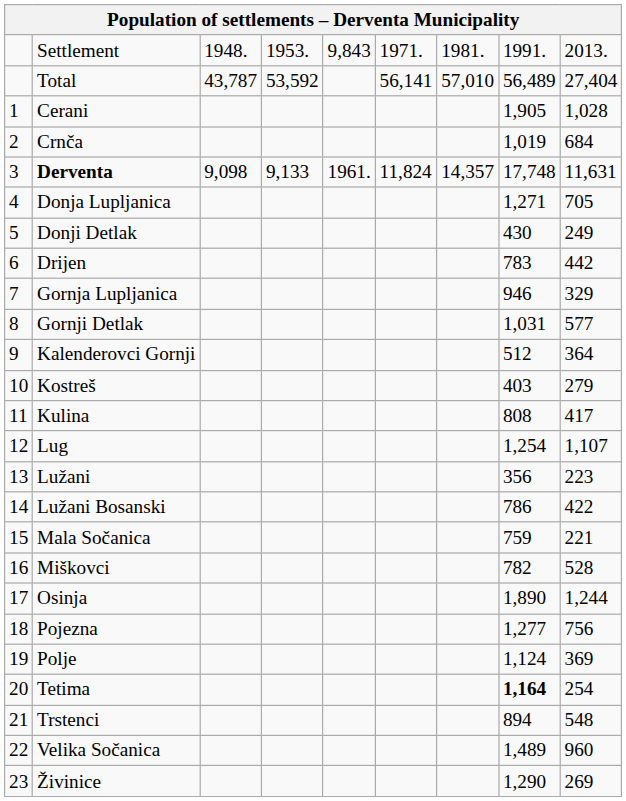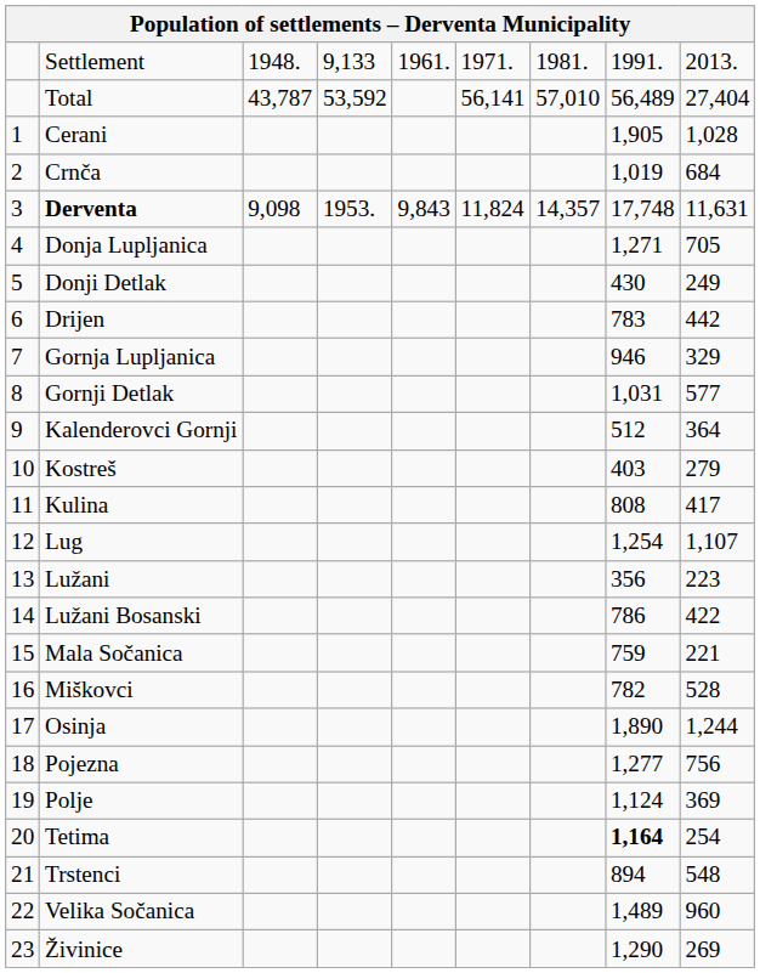 <table class="wikitable">
 <tr>
 <th colspan="9">Population of settlements – Derventa Municipality</th>
 </tr>
 <tr>
 <td></td>
 <td>Settlement</td>
 <td>1948.</td>
-<td>1953.</td>
-<td>9,843</td>
+<td>9,133</td>
+<td>1961.</td>
 <td>1971.</td>
 <td>1981.</td>
 <td>1991.</td>
 <td>2013.</td>
 </tr>
 <tr>
 <td></td>
 <td>Total</td>
 <td>43,787</td>
 <td>53,592</td>
 <td></td>
 <td>56,141</td>
 <td>57,010</td>
 <td>56,489</td>
 <td>27,404</td>
 </tr>
 <tr>
 <td>1</td>
 <td>Cerani</td>
 <td></td>
 <td></td>
 <td></td>
 <td></td>
 <td></td>
 <td>1,905</td>
 <td>1,028</td>
 </tr>
 <tr>
 <td>2</td>
 <td>Crnča</td>
 <td></td>
 <td></td>
 <td></td>
 <td></td>
 <td></td>
 <td>1,019</td>
 <td>684</td>
 </tr>
 <tr>
 <td>3</td>
 <td><strong>Derventa</strong></td>
 <td>9,098</td>
-<td>9,133</td>
-<td>1961.</td>
+<td>1953.</td>
+<td>9,843</td>
 <td>11,824</td>
 <td>14,357</td>
 <td>17,748</td>
 <td>11,631</td>
 </tr>
 <tr>
 <td>4</td>
 <td>Donja Lupljanica</td>
 <td></td>
 <td></td>
 <td></td>
 <td></td>
 <td></td>
 <td>1,271</td>
 <td>705</td>
 </tr>
 <tr>
 <td>5</td>
 <td>Donji Detlak</td>
 <td></td>
 <td></td>
 <td></td>
 <td></td>
 <td></td>
 <td>430</td>
 <td>249</td>
 </tr>
 <tr>
 <td>6</td>
 <td>Drijen</td>
 <td></td>
 <td></td>
 <td></td>
 <td></td>
 <td></td>
 <td>783</td>
 <td>442</td>
 </tr>
 <tr>
 <td>7</td>
 <td>Gornja Lupljanica</td>
 <td></td>
 <td></td>
 <td></td>
 <td></td>
 <td></td>
 <td>946</td>
 <td>329</td>
 </tr>
 <tr>
 <td>8</td>
 <td>Gornji Detlak</td>
 <td></td>
 <td></td>
 <td></td>
 <td></td>
 <td></td>
 <td>1,031</td>
 <td>577</td>
 </tr>
 <tr>
 <td>9</td>
 <td>Kalenderovci Gornji</td>
 <td></td>
 <td></td>
 <td></td>
 <td></td>
 <td></td>
 <td>512</td>
 <td>364</td>
 </tr>
 <tr>
 <td>10</td>
 <td>Kostreš</td>
 <td></td>
 <td></td>
 <td></td>
 <td></td>
 <td></td>
 <td>403</td>
 <td>279</td>
 </tr>
 <tr>
 <td>11</td>
 <td>Kulina</td>
 <td></td>
 <td></td>
 <td></td>
 <td></td>
 <td></td>
 <td>808</td>
 <td>417</td>
 </tr>
 <tr>
 <td>12</td>
 <td>Lug</td>
 <td></td>
 <td></td>
 <td></td>
 <td></td>
 <td></td>
 <td>1,254</td>
 <td>1,107</td>
 </tr>
 <tr>
 <td>13</td>
 <td>Lužani</td>
 <td></td>
 <td></td>
 <td></td>
 <td></td>
 <td></td>
 <td>356</td>
 <td>223</td>
 </tr>
 <tr>
 <td>14</td>
 <td>Lužani Bosanski</td>
 <td></td>
 <td></td>
 <td></td>
 <td></td>
 <td></td>
 <td>786</td>
 <td>422</td>
 </tr>
 <tr>
 <td>15</td>
 <td>Mala Sočanica</td>
 <td></td>
 <td></td>
 <td></td>
 <td></td>
 <td></td>
 <td>759</td>
 <td>221</td>
 </tr>
 <tr>
 <td>16</td>
 <td>Miškovci</td>
 <td></td>
 <td></td>
 <td></td>
 <td></td>
 <td></td>
 <td>782</td>
 <td>528</td>
 </tr>
 <tr>
 <td>17</td>
 <td>Osinja</td>
 <td></td>
 <td></td>
 <td></td>
 <td></td>
 <td></td>
 <td>1,890</td>
 <td>1,244</td>
 </tr>
 <tr>
 <td>18</td>
 <td>Pojezna</td>
 <td></td>
 <td></td>
 <td></td>
 <td></td>
 <td></td>
 <td>1,277</td>
 <td>756</td>
 </tr>
 <tr>
 <td>19</td>
 <td>Polje</td>
 <td></td>
 <td></td>
 <td></td>
 <td></td>
 <td></td>
 <td>1,124</td>
 <td>369</td>
 </tr>
 <tr>
 <td>20</td>
 <td>Tetima</td>
 <td></td>
 <td></td>
 <td></td>
 <td></td>
 <td></td>
 <td><strong>1,164</strong></td>
 <td>254</td>
 </tr>
 <tr>
 <td>21</td>
 <td>Trstenci</td>
 <td></td>
 <td></td>
 <td></td>
 <td></td>
 <td></td>
 <td>894</td>
 <td>548</td>
 </tr>
 <tr>
 <td>22</td>
 <td>Velika Sočanica</td>
 <td></td>
 <td></td>
 <td></td>
 <td></td>
 <td></td>
 <td>1,489</td>
 <td>960</td>
 </tr>
 <tr>
 <td>23</td>
 <td>Živinice</td>
 <td></td>
 <td></td>
 <td></td>
 <td></td>
 <td></td>
 <td>1,290</td>
 <td>269</td>
 </tr>
 </table>
